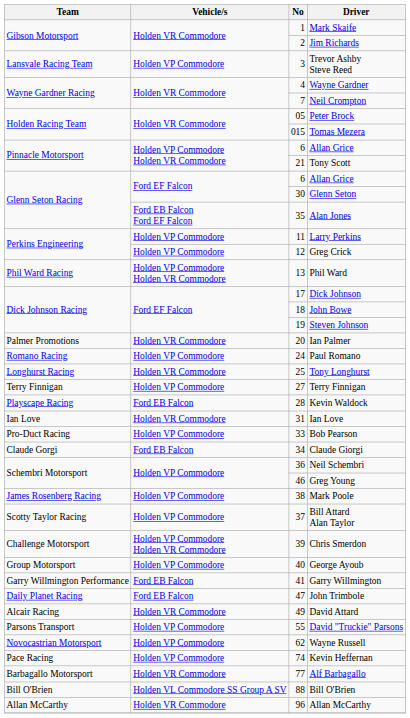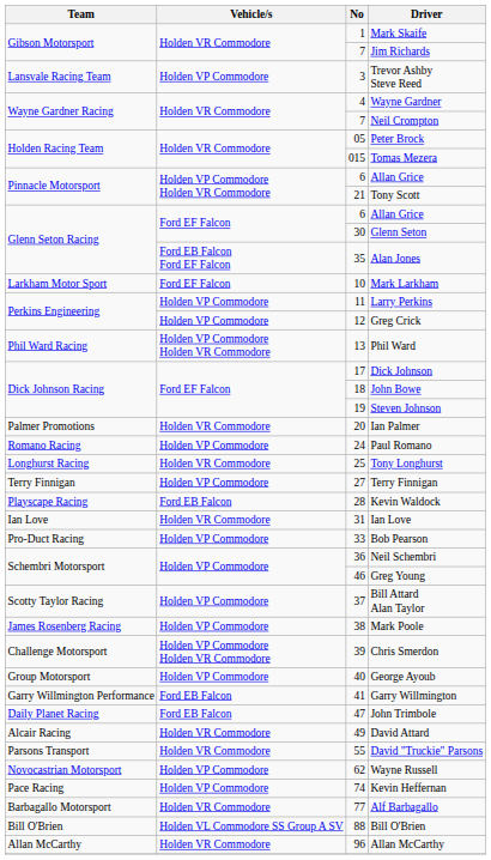 <table class="wikitable" style="font-size: 95%;">
 <tr>
 <th>Team</th>
 <th>Vehicle/s</th>
 <th>No</th>
 <th>Driver</th>
 </tr>
 <tr>
 <td rowspan=2><a href='#'>Gibson Motorsport</a></td>
 <td rowspan=2><a href='#'>Holden VR Commodore</a></td>
 <td align="right">1</td>
 <td> <a href='#'>Mark Skaife</a></td>
 </tr>
 <tr>
-<td align="right">2</td>
+<td align="right">7</td>
 <td> <a href='#'>Jim Richards</a></td>
 </tr>
 <tr>
 <td><a href='#'>Lansvale Racing Team</a></td>
 <td><a href='#'>Holden VP Commodore</a></td>
 <td align="right">3</td>
 <td> Trevor Ashby<br> Steve Reed</td>
 </tr>
 <tr>
 <td rowspan=2><a href='#'>Wayne Gardner Racing</a></td>
 <td rowspan=2><a href='#'>Holden VR Commodore</a></td>
 <td align="right">4</td>
 <td> <a href='#'>Wayne Gardner</a></td>
 </tr>
 <tr>
 <td align="right">7</td>
 <td> <a href='#'>Neil Crompton</a></td>
 </tr>
 <tr>
 <td rowspan=2><a href='#'>Holden Racing Team</a></td>
 <td rowspan=2><a href='#'>Holden VR Commodore</a></td>
 <td align="right">05</td>
 <td> <a href='#'>Peter Brock</a></td>
 </tr>
 <tr>
 <td align="right">015</td>
 <td> <a href='#'>Tomas Mezera</a></td>
 </tr>
 <tr>
 <td rowspan=2><a href='#'>Pinnacle Motorsport</a></td>
 <td rowspan=2><a href='#'>Holden VP Commodore</a><br><a href='#'>Holden VR Commodore</a></td>
 <td align="right">6</td>
 <td> <a href='#'>Allan Grice</a></td>
 </tr>
 <tr>
 <td align="right">21</td>
 <td> Tony Scott</td>
 </tr>
 <tr>
 <td rowspan=3><a href='#'>Glenn Seton Racing</a></td>
 <td rowspan=2><a href='#'>Ford EF Falcon</a></td>
 <td align="right">6</td>
 <td> <a href='#'>Allan Grice</a></td>
 </tr>
 <tr>
 <td align="right">30</td>
 <td> <a href='#'>Glenn Seton</a></td>
 </tr>
 <tr>
 <td><a href='#'>Ford EB Falcon</a><br><a href='#'>Ford EF Falcon</a></td>
 <td align="right">35</td>
 <td> <a href='#'>Alan Jones</a></td>
+</tr>
+<tr>
+<td><a href='#'>Larkham Motor Sport</a></td>
+<td><a href='#'>Ford EF Falcon</a></td>
+<td align="right">10</td>
+<td> <a href='#'>Mark Larkham</a></td>
 </tr>
 <tr>
 <td rowspan=2><a href='#'>Perkins Engineering</a></td>
 <td><a href='#'>Holden VP Commodore</a></td>
 <td align="right">11</td>
 <td> <a href='#'>Larry Perkins</a></td>
 </tr>
 <tr>
 <td><a href='#'>Holden VP Commodore</a></td>
 <td align="right">12</td>
 <td> Greg Crick</td>
 </tr>
 <tr>
 <td><a href='#'>Phil Ward Racing</a></td>
 <td><a href='#'>Holden VP Commodore</a> <br><a href='#'>Holden VR Commodore</a></td>
 <td align="right">13</td>
 <td> Phil Ward</td>
 </tr>
 <tr>
 <td rowspan=3><a href='#'>Dick Johnson Racing</a></td>
 <td rowspan=3><a href='#'>Ford EF Falcon</a></td>
 <td align="right">17</td>
 <td> <a href='#'>Dick Johnson</a></td>
 </tr>
 <tr>
 <td align="right">18</td>
 <td> <a href='#'>John Bowe</a></td>
 </tr>
 <tr>
 <td align="right">19</td>
 <td> <a href='#'>Steven Johnson</a></td>
 </tr>
 <tr>
 <td>Palmer Promotions</td>
 <td><a href='#'>Holden VR Commodore</a></td>
 <td align="right">20</td>
 <td> Ian Palmer</td>
 </tr>
 <tr>
 <td><a href='#'>Romano Racing</a></td>
 <td><a href='#'>Holden VP Commodore</a></td>
 <td align="right">24</td>
 <td> Paul Romano</td>
 </tr>
 <tr>
 <td><a href='#'>Longhurst Racing</a></td>
 <td><a href='#'>Holden VR Commodore</a></td>
 <td align="right">25</td>
 <td> <a href='#'>Tony Longhurst</a></td>
 </tr>
 <tr>
 <td>Terry Finnigan</td>
 <td><a href='#'>Holden VP Commodore</a></td>
 <td align="right">27</td>
 <td> Terry Finnigan</td>
 </tr>
 <tr>
 <td><a href='#'>Playscape Racing</a></td>
 <td><a href='#'>Ford EB Falcon</a></td>
 <td align="right">28</td>
 <td> Kevin Waldock</td>
 </tr>
 <tr>
 <td>Ian Love</td>
 <td><a href='#'>Holden VR Commodore</a></td>
 <td align="right">31</td>
 <td> Ian Love</td>
 </tr>
 <tr>
 <td>Pro-Duct Racing</td>
 <td><a href='#'>Holden VP Commodore</a></td>
 <td align="right">33</td>
 <td> Bob Pearson</td>
 </tr>
 <tr>
-<td>Claude Gorgi</td>
-<td><a href='#'>Ford EB Falcon</a></td>
-<td align="right">34</td>
-<td> Claude Giorgi</td>
-</tr>
-<tr>
 <td rowspan=2>Schembri Motorsport</td>
 <td rowspan=2><a href='#'>Holden VP Commodore</a></td>
 <td align="right">36</td>
 <td> Neil Schembri</td>
 </tr>
 <tr>
 <td align="right">46</td>
 <td> Greg Young</td>
 </tr>
 <tr>
+<td>Scotty Taylor Racing</td>
+<td><a href='#'>Holden VP Commodore</a></td>
+<td align="right">37</td>
+<td> Bill Attard<br> Alan Taylor</td>
+</tr>
+<tr>
 <td><a href='#'>James Rosenberg Racing</a></td>
 <td><a href='#'>Holden VP Commodore</a></td>
 <td align="right">38</td>
 <td> Mark Poole</td>
-</tr>
-<tr>
-<td>Scotty Taylor Racing</td>
-<td><a href='#'>Holden VP Commodore</a></td>
-<td align="right">37</td>
-<td> Bill Attard<br> Alan Taylor</td>
 </tr>
 <tr>
 <td>Challenge Motorsport</td>
 <td><a href='#'>Holden VP Commodore</a> <br> <a href='#'>Holden VR Commodore</a></td>
 <td align="right">39</td>
 <td> Chris Smerdon</td>
 </tr>
 <tr>
 <td>Group Motorsport</td>
 <td><a href='#'>Holden VP Commodore</a></td>
 <td align="right">40</td>
 <td> George Ayoub</td>
 </tr>
 <tr>
 <td>Garry Willmington Performance</td>
 <td><a href='#'>Ford EB Falcon</a></td>
 <td align="right">41</td>
 <td> Garry Willmington</td>
 </tr>
 <tr>
 <td><a href='#'>Daily Planet Racing</a></td>
 <td><a href='#'>Ford EB Falcon</a></td>
 <td align="right">47</td>
 <td> John Trimbole</td>
 </tr>
 <tr>
 <td>Alcair Racing</td>
 <td><a href='#'>Holden VR Commodore</a></td>
 <td align="right">49</td>
 <td> David Attard</td>
 </tr>
 <tr>
 <td>Parsons Transport</td>
-<td><a href='#'>Holden VP Commodore</a></td>
+<td><a href='#'>Holden VR Commodore</a></td>
 <td align="right">55</td>
 <td> <a href='#'>David "Truckie" Parsons</a></td>
 </tr>
 <tr>
 <td><a href='#'>Novocastrian Motorsport</a></td>
 <td><a href='#'>Holden VP Commodore</a></td>
 <td align="right">62</td>
 <td> Wayne Russell</td>
 </tr>
 <tr>
 <td>Pace Racing</td>
 <td><a href='#'>Holden VP Commodore</a></td>
 <td align="right">74</td>
 <td> Kevin Heffernan</td>
 </tr>
 <tr>
 <td>Barbagallo Motorsport</td>
 <td><a href='#'>Holden VR Commodore</a></td>
 <td align="right">77</td>
 <td> <a href='#'>Alf Barbagallo</a></td>
 </tr>
 <tr>
 <td>Bill O'Brien</td>
 <td><a href='#'>Holden VL Commodore SS Group A SV</a></td>
 <td align="right">88</td>
 <td> Bill O'Brien</td>
 </tr>
 <tr>
 <td>Allan McCarthy</td>
 <td><a href='#'>Holden VR Commodore</a></td>
 <td align="right">96</td>
 <td> Allan McCarthy</td>
 </tr>
 <tr>
 </tr>
 </table>
